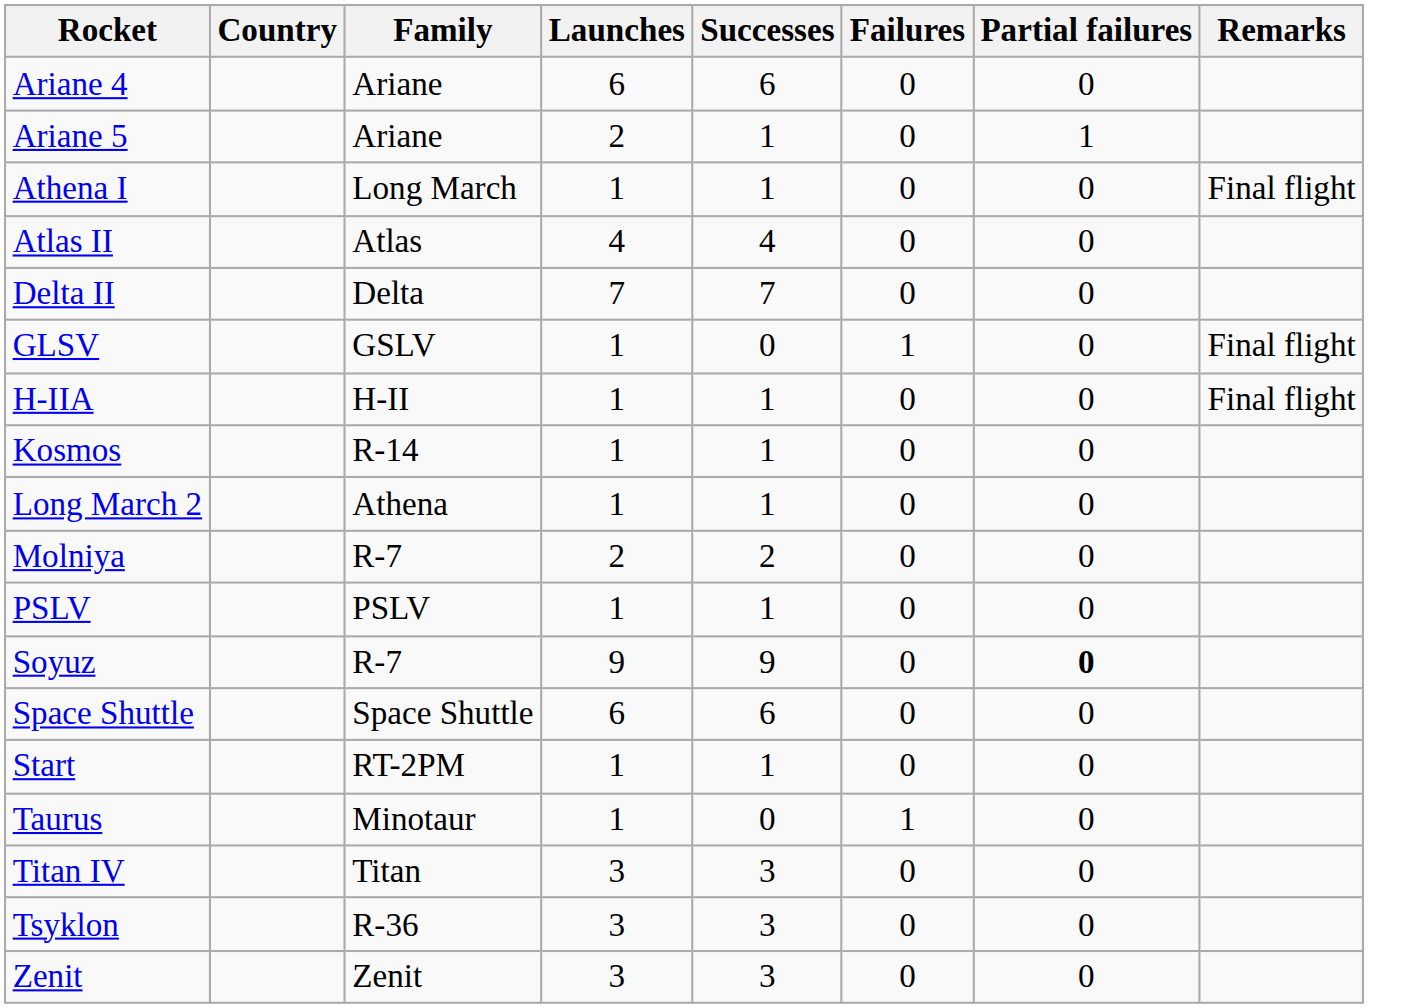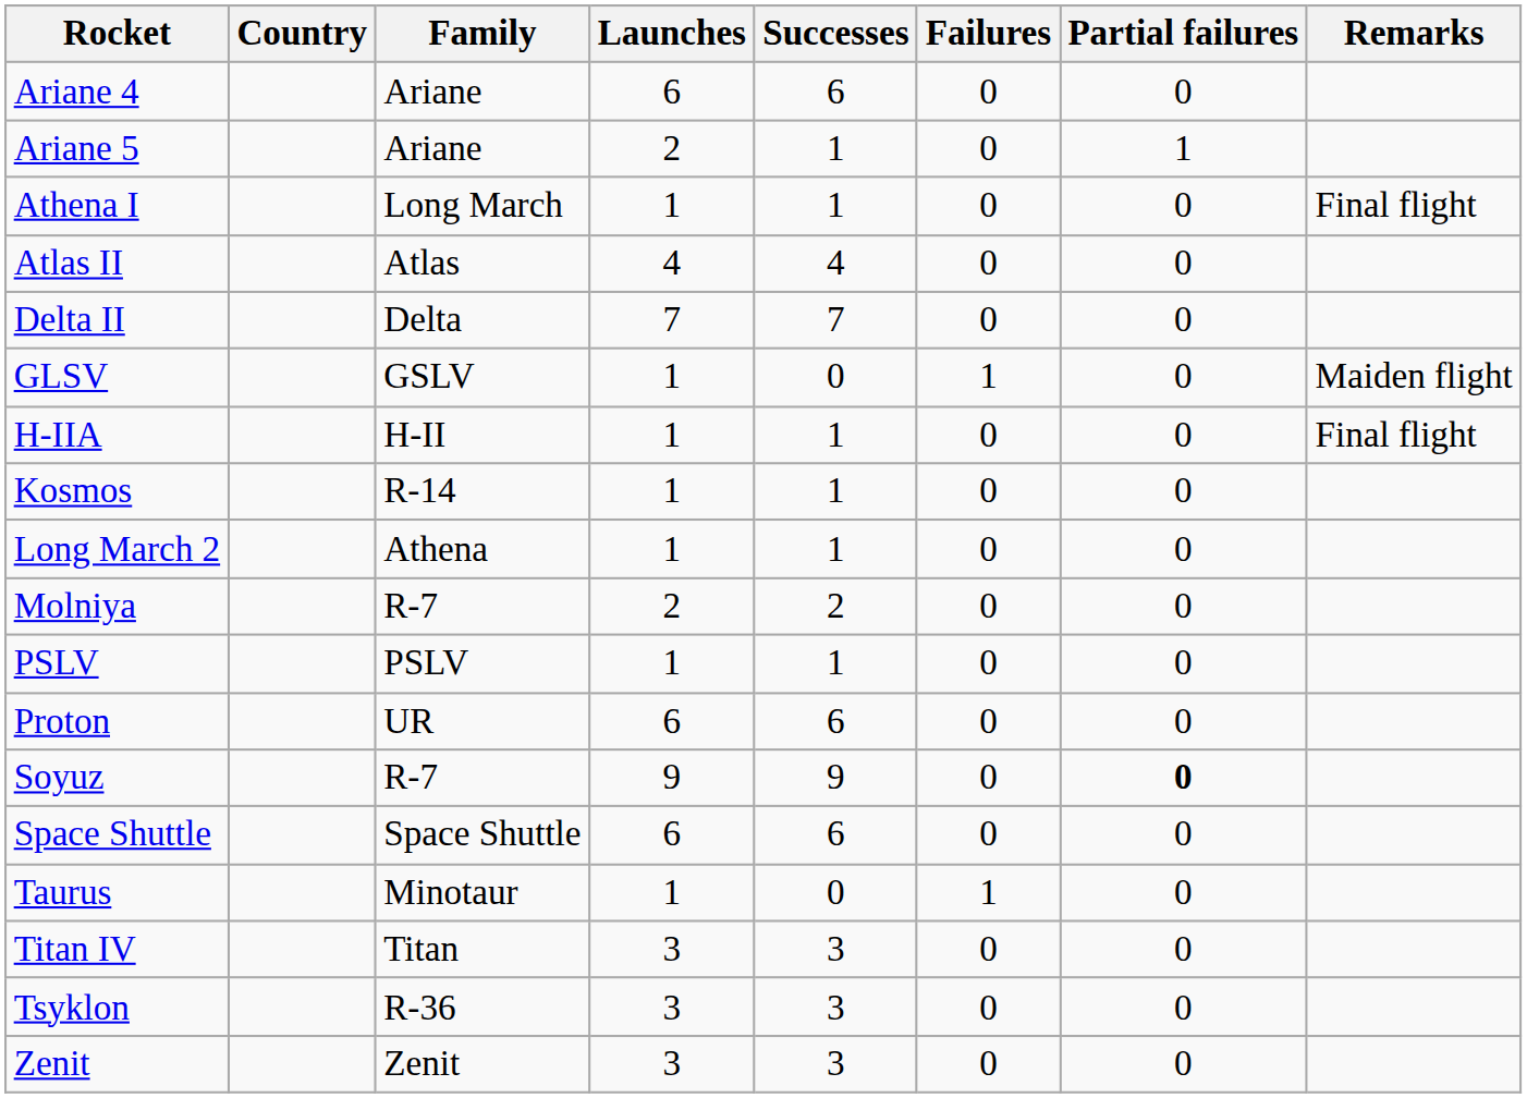 <table class="wikitable sortable collapsible collapsed" style=text-align:center>
 <tr>
 <th>Rocket</th>
 <th>Country</th>
 <th>Family</th>
 <th>Launches</th>
 <th>Successes</th>
 <th>Failures</th>
 <th>Partial failures</th>
 <th>Remarks</th>
 </tr>
 <tr>
 <td align=left><a href='#'>Ariane 4</a></td>
 <td align=left></td>
 <td align=left>Ariane</td>
 <td>6</td>
 <td>6</td>
 <td>0</td>
 <td>0</td>
 <td></td>
 </tr>
 <tr>
 <td align=left><a href='#'>Ariane 5</a></td>
 <td align=left></td>
 <td align=left>Ariane</td>
 <td>2</td>
 <td>1</td>
 <td>0</td>
 <td>1</td>
 <td></td>
 </tr>
 <tr>
 <td align=left><a href='#'>Athena I</a></td>
 <td align=left></td>
 <td align=left>Long March</td>
 <td>1</td>
 <td>1</td>
 <td>0</td>
 <td>0</td>
 <td align=left>Final flight</td>
 </tr>
 <tr>
 <td align=left><a href='#'>Atlas II</a></td>
 <td align=left></td>
 <td align=left>Atlas</td>
 <td>4</td>
 <td>4</td>
 <td>0</td>
 <td>0</td>
 <td></td>
 </tr>
 <tr>
 <td align=left><a href='#'>Delta II</a></td>
 <td align=left></td>
 <td align=left>Delta</td>
 <td>7</td>
 <td>7</td>
 <td>0</td>
 <td>0</td>
 <td></td>
 </tr>
 <tr>
 <td align=left><a href='#'>GLSV</a></td>
 <td align=left></td>
 <td align=left>GSLV</td>
 <td>1</td>
 <td>0</td>
 <td>1</td>
 <td>0</td>
-<td align=left>Final flight</td>
+<td align=left>Maiden flight</td>
 </tr>
 <tr>
 <td align=left><a href='#'>H-IIA</a></td>
 <td align=left></td>
 <td align=left>H-II</td>
 <td>1</td>
 <td>1</td>
 <td>0</td>
 <td>0</td>
 <td align=left>Final flight</td>
 </tr>
 <tr>
 <td align=left><a href='#'>Kosmos</a></td>
 <td align=left></td>
 <td align=left>R-14</td>
 <td>1</td>
 <td>1</td>
 <td>0</td>
 <td>0</td>
 <td></td>
 </tr>
 <tr>
 <td align=left><a href='#'>Long March 2</a></td>
 <td align=left></td>
 <td align=left>Athena</td>
 <td>1</td>
 <td>1</td>
 <td>0</td>
 <td>0</td>
 <td></td>
 </tr>
 <tr>
 <td align=left><a href='#'>Molniya</a></td>
 <td align=left></td>
 <td align=left>R-7</td>
 <td>2</td>
 <td>2</td>
 <td>0</td>
 <td>0</td>
 <td></td>
 </tr>
 <tr>
 <td align=left><a href='#'>PSLV</a></td>
 <td align=left></td>
 <td align=left>PSLV</td>
 <td>1</td>
 <td>1</td>
 <td>0</td>
 <td>0</td>
 <td></td>
 </tr>
 <tr>
+<td align=left><a href='#'>Proton</a></td>
+<td align=left></td>
+<td align=left>UR</td>
+<td>6</td>
+<td>6</td>
+<td>0</td>
+<td>0</td>
+<td></td>
+</tr>
+<tr>
 <td align=left><a href='#'>Soyuz</a></td>
 <td align=left></td>
 <td align=left>R-7</td>
 <td>9</td>
 <td>9</td>
 <td>0</td>
 <td><strong>0</strong></td>
 <td></td>
 </tr>
 <tr>
 <td align=left><a href='#'>Space Shuttle</a></td>
 <td align=left></td>
 <td align=left>Space Shuttle</td>
 <td>6</td>
 <td>6</td>
-<td>0</td>
-<td>0</td>
-<td></td>
-</tr>
-<tr>
-<td align=left><a href='#'>Start</a></td>
-<td align=left></td>
-<td align=left>RT-2PM</td>
-<td>1</td>
-<td>1</td>
 <td>0</td>
 <td>0</td>
 <td></td>
 </tr>
 <tr>
 <td align=left><a href='#'>Taurus</a></td>
 <td align=left></td>
 <td align=left>Minotaur</td>
 <td>1</td>
 <td>0</td>
 <td>1</td>
 <td>0</td>
 <td></td>
 </tr>
 <tr>
 <td align=left><a href='#'>Titan IV</a></td>
 <td align=left></td>
 <td align=left>Titan</td>
 <td>3</td>
 <td>3</td>
 <td>0</td>
 <td>0</td>
 <td></td>
 </tr>
 <tr>
 <td align=left><a href='#'>Tsyklon</a></td>
 <td align=left></td>
 <td align=left>R-36</td>
 <td>3</td>
 <td>3</td>
 <td>0</td>
 <td>0</td>
 <td></td>
 </tr>
 <tr>
 <td align=left><a href='#'>Zenit</a></td>
 <td align=left></td>
 <td align=left>Zenit</td>
 <td>3</td>
 <td>3</td>
 <td>0</td>
 <td>0</td>
 <td></td>
 </tr>
 </table>
